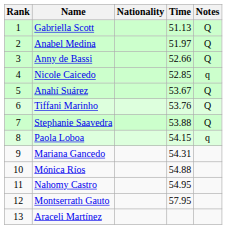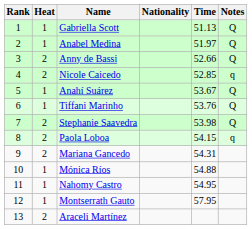 <table class="wikitable sortable" style="text-align:center">
 <tr>
 <th>Rank</th>
+<th>Heat</th>
 <th>Name</th>
 <th>Nationality</th>
 <th>Time</th>
 <th>Notes</th>
 </tr>
 <tr bgcolor=ccffcc>
+<td>1</td>
 <td>1</td>
 <td align=left><a href='#'>Gabriella Scott</a></td>
 <td align=left></td>
 <td>51.13</td>
 <td>Q</td>
 </tr>
 <tr bgcolor=ccffcc>
 <td>2</td>
+<td>1</td>
 <td align=left><a href='#'>Anabel Medina</a></td>
 <td align=left></td>
 <td>51.97</td>
 <td>Q</td>
 </tr>
 <tr bgcolor=ccffcc>
 <td>3</td>
+<td>2</td>
 <td align=left><a href='#'>Anny de Bassi</a></td>
 <td align=left></td>
 <td>52.66</td>
 <td>Q</td>
 </tr>
 <tr bgcolor=ccffcc>
 <td>4</td>
+<td>2</td>
 <td align=left><a href='#'>Nicole Caicedo</a></td>
 <td align=left></td>
 <td>52.85</td>
 <td>q</td>
 </tr>
 <tr bgcolor=ccffcc>
 <td>5</td>
+<td>1</td>
 <td align=left><a href='#'>Anahí Suárez</a></td>
 <td align=left></td>
 <td>53.67</td>
 <td>Q</td>
 </tr>
 <tr bgcolor=ddffdd>
 <td>6</td>
+<td>1</td>
 <td align=left><a href='#'>Tiffani Marinho</a></td>
 <td align=left></td>
 <td>53.76</td>
 <td>Q</td>
 </tr>
 <tr bgcolor=ccffcc>
 <td>7</td>
+<td>2</td>
 <td align=left><a href='#'>Stephanie Saavedra</a></td>
 <td align=left></td>
-<td>53.88</td>
+<td>53.98</td>
 <td>Q</td>
 </tr>
 <tr bgcolor=ddffdd>
 <td>8</td>
+<td>2</td>
 <td align=left><a href='#'>Paola Loboa</a></td>
 <td align=left></td>
 <td>54.15</td>
 <td>q</td>
 </tr>
 <tr>
 <td>9</td>
+<td>2</td>
 <td align=left><a href='#'>Mariana Gancedo</a></td>
 <td align=left></td>
 <td>54.31</td>
 <td></td>
 </tr>
 <tr>
 <td>10</td>
+<td>1</td>
 <td align=left><a href='#'>Mónica Ríos</a></td>
 <td align=left></td>
 <td>54.88</td>
 <td></td>
 </tr>
 <tr>
 <td>11</td>
+<td>1</td>
 <td align=left><a href='#'>Nahomy Castro</a></td>
 <td align=left></td>
 <td>54.95</td>
 <td></td>
 </tr>
 <tr>
 <td>12</td>
+<td>1</td>
 <td align=left><a href='#'>Montserrath Gauto</a></td>
 <td align=left></td>
 <td>57.95</td>
 <td></td>
 </tr>
 <tr>
 <td>13</td>
+<td>2</td>
 <td align=left><a href='#'>Araceli Martínez</a></td>
 <td align=left></td>
 <td></td>
 <td></td>
 </tr>
 </table>
